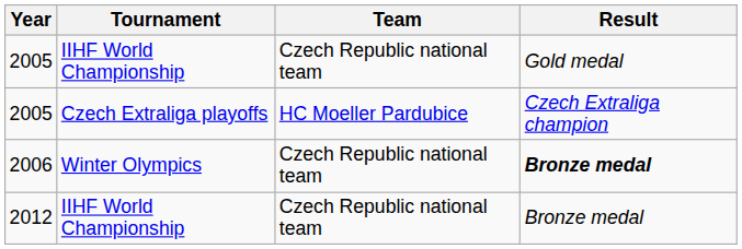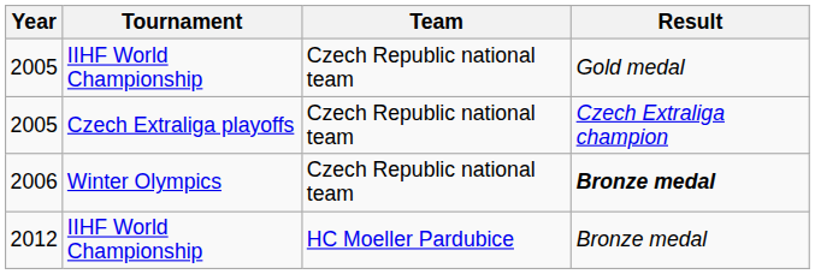 <table class="wikitable">
 <tr>
 <th>Year</th>
 <th>Tournament</th>
 <th>Team</th>
 <th>Result</th>
 </tr>
 <tr>
 <td>2005</td>
 <td><a href='#'>IIHF World Championship</a></td>
 <td>Czech Republic national team</td>
 <td><em>Gold medal</em></td>
 </tr>
 <tr>
 <td>2005</td>
 <td><a href='#'>Czech Extraliga playoffs</a></td>
-<td><a href='#'>HC Moeller Pardubice</a></td>
+<td>Czech Republic national team</td>
 <td><em><a href='#'>Czech Extraliga champion</a></em></td>
 </tr>
 <tr>
 <td>2006</td>
 <td><a href='#'>Winter Olympics</a></td>
 <td>Czech Republic national team</td>
 <td><strong><em>Bronze medal</em></strong></td>
 </tr>
 <tr>
 <td>2012</td>
 <td><a href='#'>IIHF World Championship</a></td>
-<td>Czech Republic national team</td>
+<td><a href='#'>HC Moeller Pardubice</a></td>
 <td><em>Bronze medal</em></td>
 </tr>
 </table>
